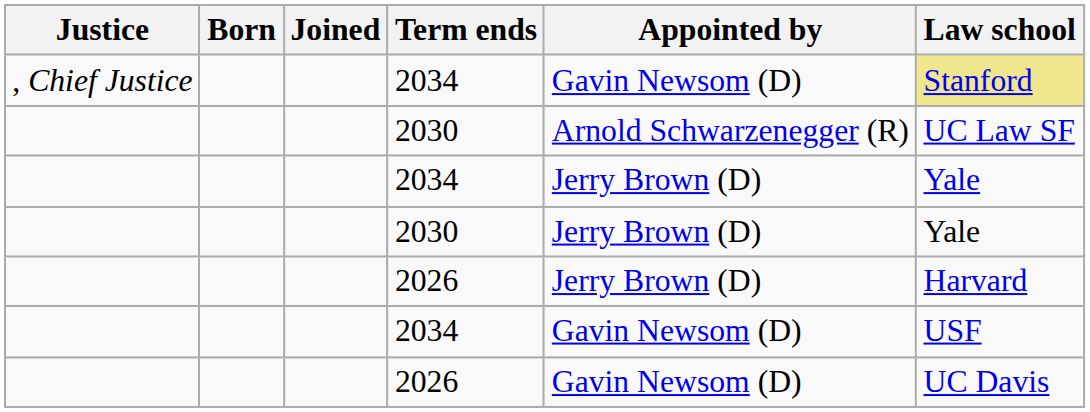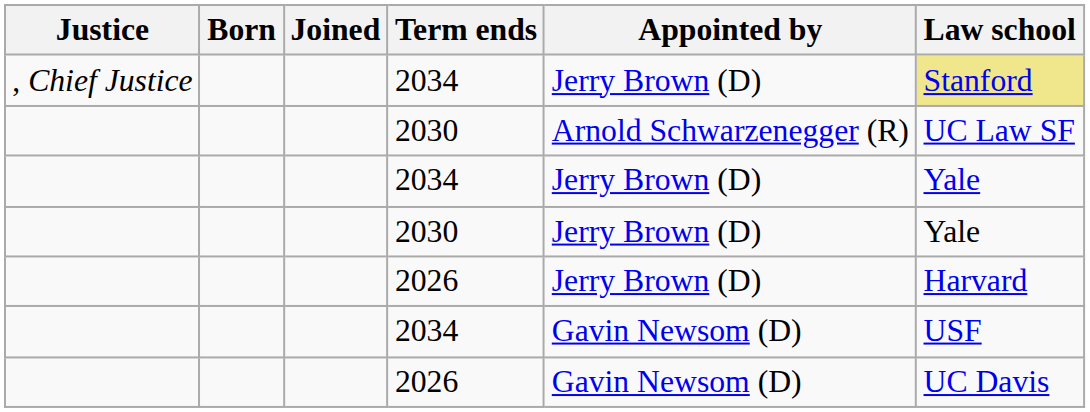 <table class="wikitable sortable">
 <tr>
 <th>Justice</th>
 <th>Born</th>
 <th>Joined</th>
 <th>Term ends</th>
 <th>Appointed by</th>
 <th>Law school</th>
 </tr>
 <tr>
 <td>, <em>Chief Justice</em></td>
 <td></td>
 <td></td>
 <td>2034</td>
-<td><a href='#'>Gavin Newsom</a> (D)</td>
+<td><a href='#'>Jerry Brown</a> (D)</td>
 <td style="background: khaki;"><a href='#'>Stanford</a></td>
 </tr>
 <tr>
 <td></td>
 <td></td>
 <td></td>
 <td>2030</td>
 <td><a href='#'>Arnold Schwarzenegger</a> (R)</td>
 <td><a href='#'>UC Law SF</a></td>
 </tr>
 <tr>
 <td></td>
 <td></td>
 <td></td>
 <td>2034</td>
 <td><a href='#'>Jerry Brown</a> (D)</td>
 <td><a href='#'>Yale</a></td>
 </tr>
 <tr>
 <td></td>
 <td></td>
 <td></td>
 <td>2030</td>
 <td><a href='#'>Jerry Brown</a> (D)</td>
 <td>Yale</td>
 </tr>
 <tr>
 <td></td>
 <td></td>
 <td></td>
 <td>2026</td>
 <td><a href='#'>Jerry Brown</a> (D)</td>
 <td><a href='#'>Harvard</a></td>
 </tr>
 <tr>
 <td></td>
 <td></td>
 <td></td>
 <td>2034</td>
 <td><a href='#'>Gavin Newsom</a> (D)</td>
 <td><a href='#'>USF</a></td>
 </tr>
 <tr>
 <td></td>
 <td></td>
 <td></td>
 <td>2026</td>
 <td><a href='#'>Gavin Newsom</a> (D)</td>
 <td><a href='#'>UC Davis</a></td>
 </tr>
 </table>
